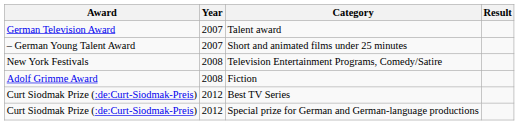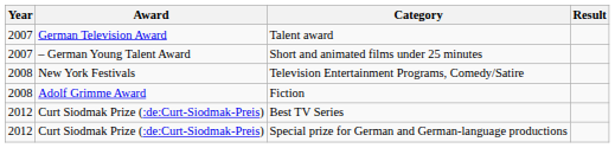 <table class="wikitable">
 <tr>
+<th>Year</th>
 <th>Award</th>
-<th>Year</th>
 <th>Category</th>
 <th>Result</th>
 </tr>
 <tr>
+<td>2007</td>
 <td><a href='#'>German Television Award</a></td>
-<td>2007</td>
 <td>Talent award</td>
 <td></td>
 </tr>
 <tr>
+<td>2007</td>
 <td> – German Young Talent Award </td>
-<td>2007</td>
 <td>Short and animated films under 25 minutes</td>
 <td></td>
 </tr>
 <tr>
+<td>2008</td>
 <td>New York Festivals</td>
-<td>2008</td>
 <td>Television Entertainment Programs, Comedy/Satire</td>
 <td></td>
 </tr>
 <tr>
+<td>2008</td>
 <td><a href='#'>Adolf Grimme Award</a></td>
-<td>2008</td>
 <td>Fiction</td>
 <td></td>
 </tr>
 <tr>
+<td>2012</td>
 <td>Curt Siodmak Prize (<a href='#'>:de:Curt-Siodmak-Preis</a>)</td>
-<td>2012</td>
 <td>Best TV Series</td>
 <td></td>
 </tr>
 <tr>
+<td>2012</td>
 <td>Curt Siodmak Prize (<a href='#'>:de:Curt-Siodmak-Preis</a>)</td>
-<td>2012</td>
 <td>Special prize for German and German-language productions</td>
 <td></td>
 </tr>
 </table>
